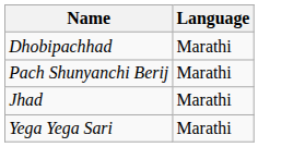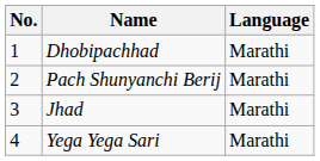 <table class="wikitable sortable">
 <tr>
+<th scope="col">No.</th>
 <th scope="col">Name</th>
 <th scope="col">Language</th>
 </tr>
 <tr>
+<td>1</td>
 <td scope="row"><em>Dhobipachhad</em></td>
 <td>Marathi</td>
 </tr>
 <tr>
+<td>2</td>
 <td scope="row"><em>Pach Shunyanchi Berij</em></td>
 <td>Marathi</td>
 </tr>
 <tr>
+<td>3</td>
 <td scope="row"><em>Jhad</em></td>
 <td>Marathi</td>
 </tr>
 <tr>
+<td>4</td>
 <td scope="row"><em>Yega Yega Sari</em></td>
 <td>Marathi</td>
 </tr>
 </table>
